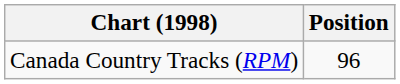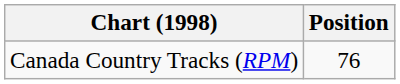 <table class="wikitable sortable">
 <tr>
 <th scope="col">Chart (1998)</th>
 <th scope="col">Position</th>
 </tr>
 <tr>
 <td>Canada Country Tracks (<em><a href='#'>RPM</a></em>)</td>
-<td align="center">96</td>
+<td align="center">76</td>
 </tr>
 </table>
